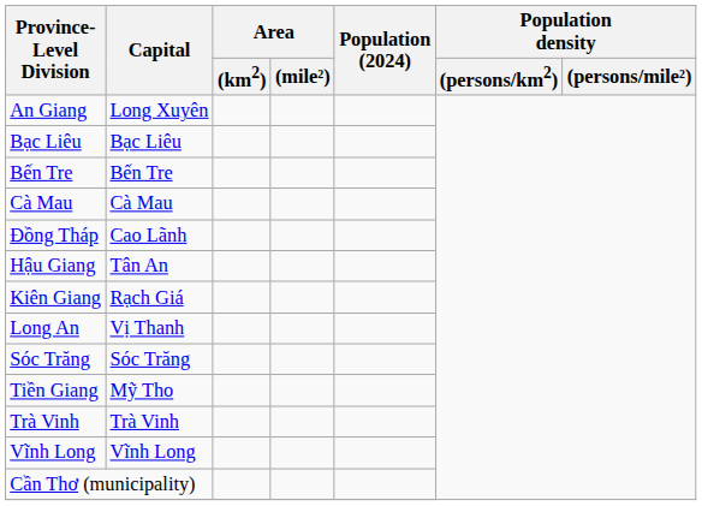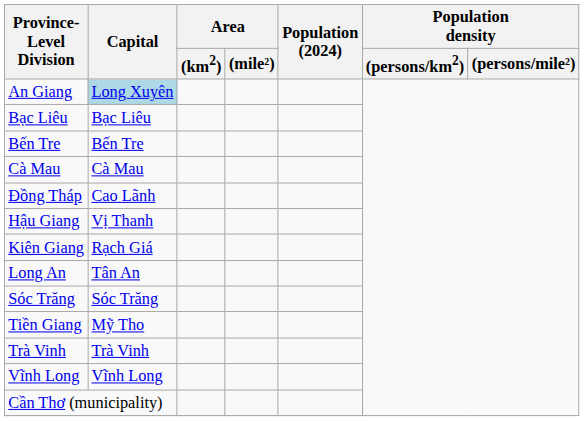 <table class="wikitable sortable">
 <tr>
 <th rowspan="2">Province-<br>Level<br>Division</th>
 <th rowspan="2">Capital</th>
 <th colspan="2">Area</th>
 <th rowspan="2">Population<br>(2024)</th>
 <th colspan="2">Population<br>density</th>
 </tr>
 <tr>
 <th>(km<sup>2</sup>)</th>
 <th>(mile²)</th>
 <th>(persons/km<sup>2</sup>)</th>
 <th>(persons/mile²)</th>
 </tr>
 <tr>
 <td><a href='#'>An Giang</a></td>
-<td><a href='#'>Long Xuyên</a></td>
+<td style="background: lightblue;"><a href='#'>Long Xuyên</a></td>
 <td></td>
 <td align="right"></td>
 <td></td>
 </tr>
 <tr>
 <td><a href='#'>Bạc Liêu</a></td>
 <td><a href='#'>Bạc Liêu</a></td>
 <td></td>
 <td align="right"></td>
 <td></td>
 </tr>
 <tr>
 <td><a href='#'>Bến Tre</a></td>
 <td><a href='#'>Bến Tre</a></td>
 <td></td>
 <td align="right"></td>
 <td></td>
 </tr>
 <tr>
 <td><a href='#'>Cà Mau</a></td>
 <td><a href='#'>Cà Mau</a></td>
 <td></td>
 <td align="right"></td>
 <td></td>
 </tr>
 <tr>
 <td><a href='#'>Đồng Tháp</a></td>
 <td><a href='#'>Cao Lãnh</a></td>
 <td></td>
 <td align="right"></td>
 <td></td>
 </tr>
 <tr>
 <td><a href='#'>Hậu Giang</a></td>
-<td><a href='#'>Tân An</a></td>
+<td><a href='#'>Vị Thanh</a></td>
 <td></td>
 <td align="right"></td>
 <td></td>
 </tr>
 <tr>
 <td><a href='#'>Kiên Giang</a></td>
 <td><a href='#'>Rạch Giá</a></td>
 <td></td>
 <td align="right"></td>
 <td></td>
 </tr>
 <tr>
 <td><a href='#'>Long An</a></td>
-<td><a href='#'>Vị Thanh</a></td>
+<td><a href='#'>Tân An</a></td>
 <td></td>
 <td align="right"></td>
 <td></td>
 </tr>
 <tr>
 <td><a href='#'>Sóc Trăng</a></td>
 <td><a href='#'>Sóc Trăng</a></td>
 <td></td>
 <td align="right"></td>
 <td></td>
 </tr>
 <tr>
 <td><a href='#'>Tiền Giang</a></td>
 <td><a href='#'>Mỹ Tho</a></td>
 <td></td>
 <td align="right"></td>
 <td></td>
 </tr>
 <tr>
 <td><a href='#'>Trà Vinh</a></td>
 <td><a href='#'>Trà Vinh</a></td>
 <td></td>
 <td align="right"></td>
 <td></td>
 </tr>
 <tr>
 <td><a href='#'>Vĩnh Long</a></td>
 <td><a href='#'>Vĩnh Long</a></td>
 <td></td>
 <td align="right"></td>
 <td></td>
 </tr>
 <tr>
 <td colspan=2><a href='#'>Cần Thơ</a> (municipality)</td>
 <td></td>
 <td align="right"></td>
 <td></td>
 </tr>
 <tr>
 </tr>
 </table>
